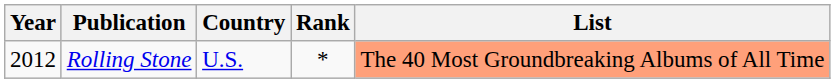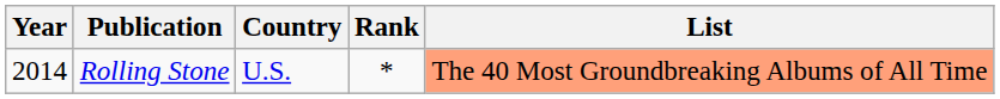 <table class="wikitable">
 <tr>
 <th>Year</th>
 <th>Publication</th>
 <th>Country</th>
 <th>Rank</th>
 <th>List</th>
 </tr>
 <tr>
-<td>2012</td>
+<td>2014</td>
 <td><em><a href='#'>Rolling Stone</a></em></td>
 <td><a href='#'>U.S.</a></td>
 <td style="text-align:center;">*</td>
 <td style="background: lightsalmon;">The 40 Most Groundbreaking Albums of All Time</td>
 </tr>
 </table>
